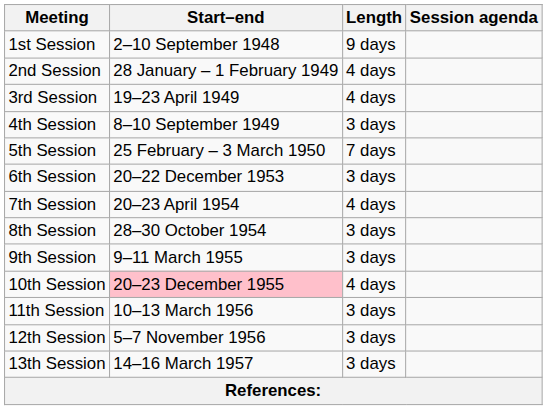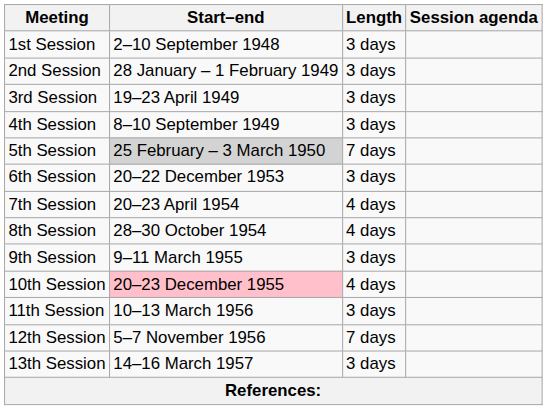 <table class="wikitable sortable">
 <tr>
 <th scope="col">Meeting</th>
 <th scope="col">Start–end</th>
 <th scope="col">Length</th>
 <th scope="col">Session agenda</th>
 </tr>
 <tr>
 <td>1st Session</td>
 <td>2–10 September 1948</td>
-<td>9 days</td>
+<td>3 days</td>
 <td></td>
 </tr>
 <tr>
 <td>2nd Session</td>
 <td>28 January – 1 February 1949</td>
-<td>4 days</td>
+<td>3 days</td>
 <td></td>
 </tr>
 <tr>
 <td>3rd Session</td>
 <td>19–23 April 1949</td>
-<td>4 days</td>
+<td>3 days</td>
 <td></td>
 </tr>
 <tr>
 <td>4th Session</td>
 <td>8–10 September 1949</td>
 <td>3 days</td>
 <td></td>
 </tr>
 <tr>
 <td>5th Session</td>
-<td>25 February – 3 March 1950</td>
+<td style="background: lightgrey;">25 February – 3 March 1950</td>
 <td>7 days</td>
 <td></td>
 </tr>
 <tr>
 <td>6th Session</td>
 <td>20–22 December 1953</td>
 <td>3 days</td>
 <td></td>
 </tr>
 <tr>
 <td>7th Session</td>
 <td>20–23 April 1954</td>
 <td>4 days</td>
 <td></td>
 </tr>
 <tr>
 <td>8th Session</td>
 <td>28–30 October 1954</td>
-<td>3 days</td>
+<td>4 days</td>
 <td></td>
 </tr>
 <tr>
 <td>9th Session</td>
 <td>9–11 March 1955</td>
 <td>3 days</td>
 <td></td>
 </tr>
 <tr>
 <td>10th Session</td>
 <td style="background: pink;">20–23 December 1955</td>
 <td>4 days</td>
 <td></td>
 </tr>
 <tr>
 <td>11th Session</td>
 <td>10–13 March 1956</td>
 <td>3 days</td>
 <td></td>
 </tr>
 <tr>
 <td>12th Session</td>
 <td>5–7 November 1956</td>
-<td>3 days</td>
+<td>7 days</td>
 <td></td>
 </tr>
 <tr>
 <td>13th Session</td>
 <td>14–16 March 1957</td>
 <td>3 days</td>
 <td></td>
 </tr>
 <tr>
 <th colspan="8" unsortable><strong>References:</strong><br></th>
 </tr>
 </table>
